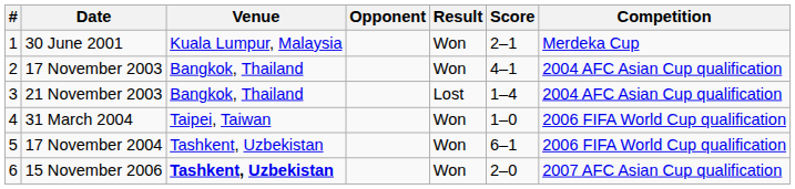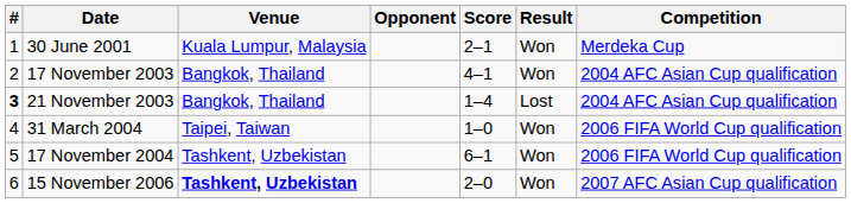 <table class="wikitable">
 <tr>
 <th>#</th>
 <th>Date</th>
 <th>Venue</th>
 <th>Opponent</th>
+<th>Score</th>
 <th>Result</th>
-<th>Score</th>
 <th>Competition</th>
 </tr>
 <tr>
 <td>1</td>
 <td>30 June 2001</td>
 <td><a href='#'>Kuala Lumpur</a>, <a href='#'>Malaysia</a></td>
 <td></td>
+<td>2–1</td>
 <td>Won</td>
-<td>2–1</td>
 <td><a href='#'>Merdeka Cup</a></td>
 </tr>
 <tr>
 <td>2</td>
 <td>17 November 2003</td>
 <td><a href='#'>Bangkok</a>, <a href='#'>Thailand</a></td>
 <td></td>
+<td>4–1</td>
 <td>Won</td>
-<td>4–1</td>
 <td><a href='#'>2004 AFC Asian Cup qualification</a></td>
 </tr>
 <tr>
-<td>3</td>
+<td><strong>3</strong></td>
 <td>21 November 2003</td>
 <td><a href='#'>Bangkok</a>, <a href='#'>Thailand</a></td>
 <td></td>
+<td>1–4</td>
 <td>Lost</td>
-<td>1–4</td>
 <td><a href='#'>2004 AFC Asian Cup qualification</a></td>
 </tr>
 <tr>
 <td>4</td>
 <td>31 March 2004</td>
 <td><a href='#'>Taipei</a>, <a href='#'>Taiwan</a></td>
 <td></td>
+<td>1–0</td>
 <td>Won</td>
-<td>1–0</td>
 <td><a href='#'>2006 FIFA World Cup qualification</a></td>
 </tr>
 <tr>
 <td>5</td>
 <td>17 November 2004</td>
 <td><a href='#'>Tashkent</a>, <a href='#'>Uzbekistan</a></td>
 <td></td>
+<td>6–1</td>
 <td>Won</td>
-<td>6–1</td>
 <td><a href='#'>2006 FIFA World Cup qualification</a></td>
 </tr>
 <tr>
 <td>6</td>
 <td>15 November 2006</td>
 <td><strong><a href='#'>Tashkent</a>, <a href='#'>Uzbekistan</a></strong></td>
 <td></td>
+<td>2–0</td>
 <td>Won</td>
-<td>2–0</td>
 <td><a href='#'>2007 AFC Asian Cup qualification</a></td>
 </tr>
 </table>
